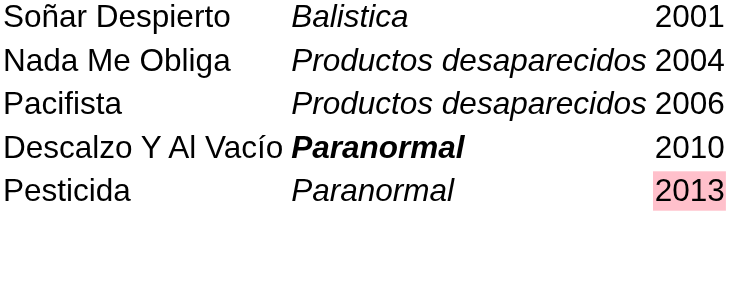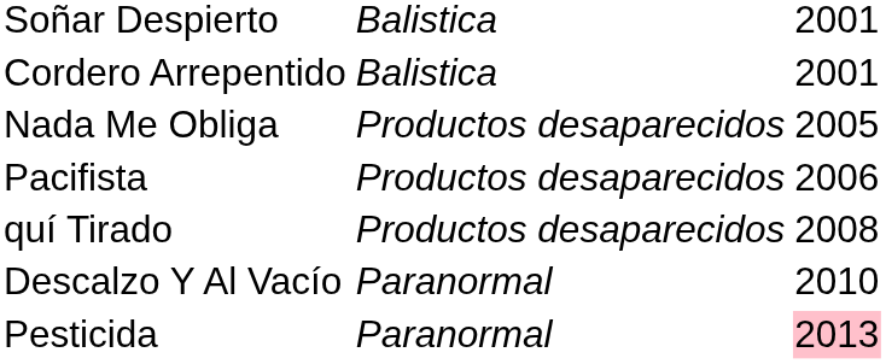 <table>
 <tr>
 <td>Soñar Despierto</td>
 <td><em>Balistica</em></td>
 <td>2001</td>
 </tr>
 <tr>
+<td>Cordero Arrepentido</td>
+<td><em>Balistica</em></td>
+<td>2001</td>
+</tr>
+<tr>
 <td>Nada Me Obliga</td>
 <td><em>Productos desaparecidos</em></td>
-<td>2004</td>
+<td>2005</td>
 </tr>
 <tr>
 <td>Pacifista</td>
 <td><em>Productos desaparecidos</em></td>
 <td>2006</td>
 </tr>
 <tr>
+<td>quí Tirado</td>
+<td><em>Productos desaparecidos</em></td>
+<td>2008</td>
+</tr>
+<tr>
 <td>Descalzo Y Al Vacío</td>
-<td><strong><em>Paranormal</em></strong></td>
+<td><em>Paranormal</em></td>
 <td>2010</td>
 </tr>
 <tr>
 <td>Pesticida</td>
 <td><em>Paranormal</em></td>
 <td style="background: pink;">2013</td>
 </tr>
 </table>
